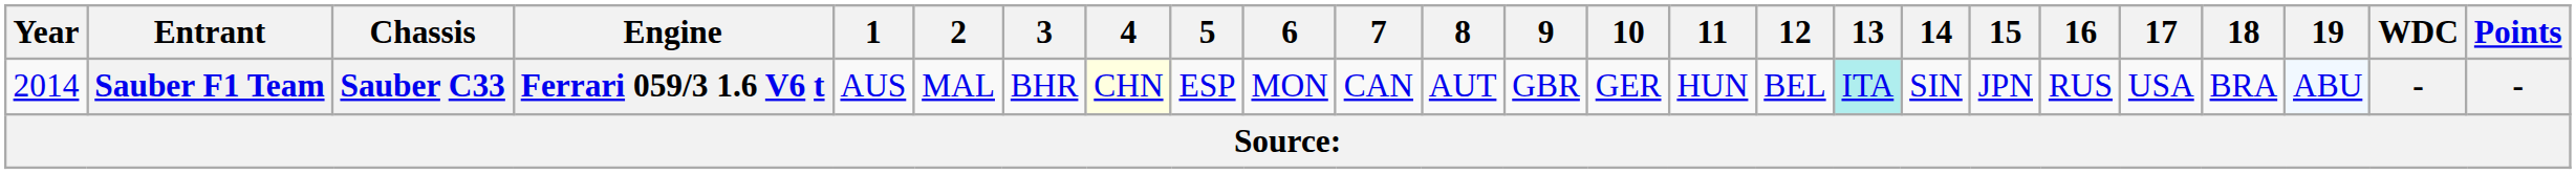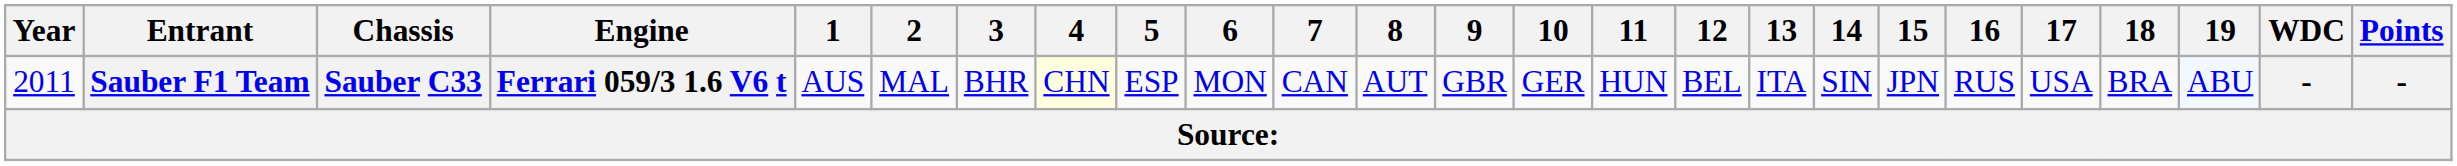 <table class="wikitable" style="font-size: 85%; text-align: center">
 <tr>
 <th>Year</th>
 <th>Entrant</th>
 <th>Chassis</th>
 <th>Engine</th>
 <th>1</th>
 <th>2</th>
 <th>3</th>
 <th>4</th>
 <th>5</th>
 <th>6</th>
 <th>7</th>
 <th>8</th>
 <th>9</th>
 <th>10</th>
 <th>11</th>
 <th>12</th>
 <th>13</th>
 <th>14</th>
 <th>15</th>
 <th>16</th>
 <th>17</th>
 <th>18</th>
 <th>19</th>
 <th>WDC</th>
 <th><a href='#'>Points</a></th>
 </tr>
 <tr>
-<td><a href='#'>2014</a></td>
+<td><a href='#'>2011</a></td>
 <th nowrap><a href='#'>Sauber F1 Team</a></th>
 <th nowrap><a href='#'>Sauber</a> <a href='#'>C33</a></th>
 <th nowrap><a href='#'>Ferrari</a> 059/3 1.6 <a href='#'>V6</a> <a href='#'>t</a></th>
 <td><a href='#'>AUS</a></td>
 <td><a href='#'>MAL</a></td>
 <td><a href='#'>BHR</a></td>
 <td style="background: lightyellow;"><a href='#'>CHN</a></td>
 <td><a href='#'>ESP</a></td>
 <td><a href='#'>MON</a></td>
 <td><a href='#'>CAN</a></td>
 <td><a href='#'>AUT</a></td>
 <td><a href='#'>GBR</a></td>
 <td><a href='#'>GER</a></td>
 <td><a href='#'>HUN</a></td>
 <td><a href='#'>BEL</a></td>
-<td style="background: paleturquoise;"><a href='#'>ITA</a></td>
+<td><a href='#'>ITA</a></td>
 <td><a href='#'>SIN</a></td>
 <td><a href='#'>JPN</a></td>
 <td><a href='#'>RUS</a></td>
 <td><a href='#'>USA</a></td>
 <td><a href='#'>BRA</a></td>
 <td style="background:#F1F8FF;"><a href='#'>ABU</a><br></td>
 <th>-</th>
 <th>-</th>
 </tr>
 <tr>
 <th colspan="25">Source:</th>
 </tr>
 </table>
